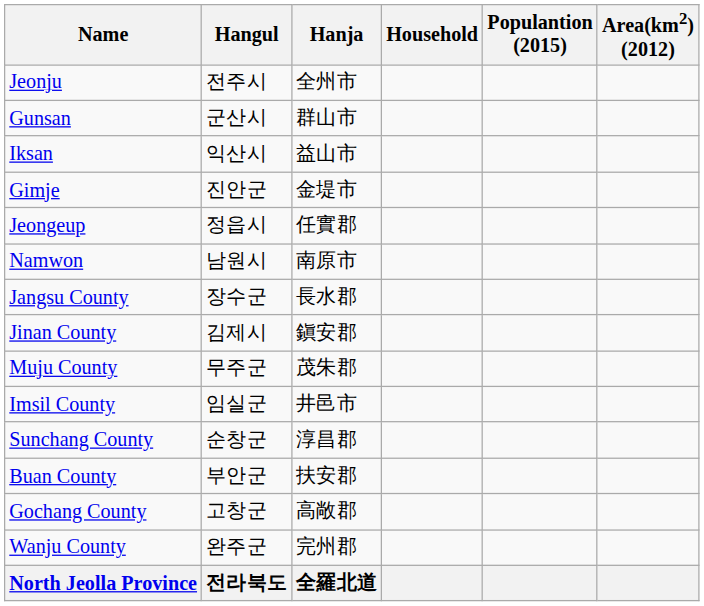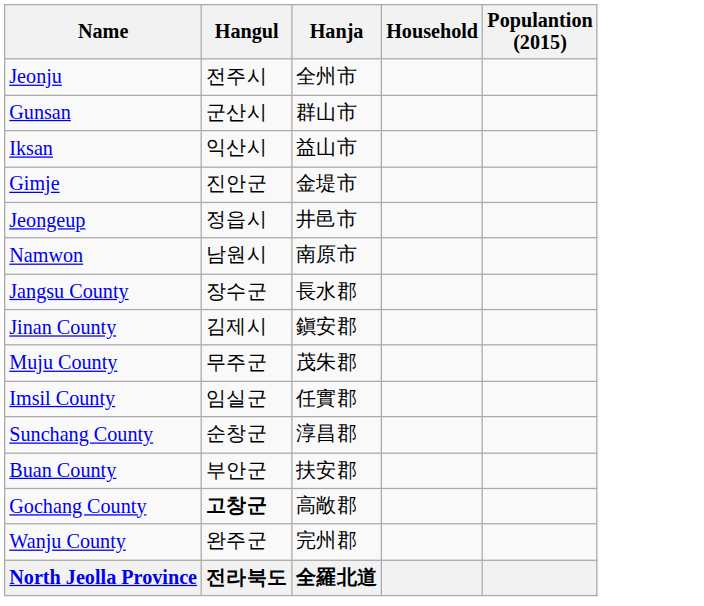 <table class="wikitable sortable">
 <tr>
 <th>Name</th>
 <th>Hangul</th>
 <th>Hanja</th>
 <th>Household</th>
 <th>Populantion<br>(2015)</th>
-<th>Area(km<sup>2</sup>)<br>(2012)</th>
 </tr>
 <tr>
 <td><a href='#'>Jeonju</a></td>
 <td>전주시</td>
 <td>全州市</td>
-<td></td>
 <td></td>
 <td></td>
 </tr>
 <tr>
 <td><a href='#'>Gunsan</a></td>
 <td>군산시</td>
 <td>群山市</td>
 <td></td>
 <td></td>
-<td></td>
 </tr>
 <tr>
 <td><a href='#'>Iksan</a></td>
 <td>익산시</td>
 <td>益山市</td>
-<td></td>
 <td></td>
 <td></td>
 </tr>
 <tr>
 <td><a href='#'>Gimje</a></td>
 <td>진안군</td>
 <td>金堤市</td>
 <td></td>
 <td></td>
-<td></td>
 </tr>
 <tr>
 <td><a href='#'>Jeongeup</a></td>
 <td>정읍시</td>
-<td>任實郡</td>
-<td></td>
+<td>井邑市</td>
 <td></td>
 <td></td>
 </tr>
 <tr>
 <td><a href='#'>Namwon</a></td>
 <td>남원시</td>
 <td>南原市</td>
 <td></td>
 <td></td>
-<td></td>
 </tr>
 <tr>
 <td><a href='#'>Jangsu County</a></td>
 <td>장수군</td>
 <td>長水郡</td>
-<td></td>
 <td></td>
 <td></td>
 </tr>
 <tr>
 <td><a href='#'>Jinan County</a></td>
 <td>김제시</td>
 <td>鎭安郡</td>
 <td></td>
 <td></td>
-<td></td>
 </tr>
 <tr>
 <td><a href='#'>Muju County</a></td>
 <td>무주군</td>
 <td>茂朱郡</td>
 <td></td>
 <td></td>
-<td></td>
 </tr>
 <tr>
 <td><a href='#'>Imsil County</a></td>
 <td>임실군</td>
-<td>井邑市</td>
-<td></td>
+<td>任實郡</td>
 <td></td>
 <td></td>
 </tr>
 <tr>
 <td><a href='#'>Sunchang County</a></td>
 <td>순창군</td>
 <td>淳昌郡</td>
 <td></td>
 <td></td>
-<td></td>
 </tr>
 <tr>
 <td><a href='#'>Buan County</a></td>
 <td>부안군</td>
 <td>扶安郡</td>
 <td></td>
 <td></td>
-<td></td>
 </tr>
 <tr>
 <td><a href='#'>Gochang County</a></td>
-<td>고창군</td>
+<td><strong>고창군</strong></td>
 <td>高敞郡</td>
-<td></td>
 <td></td>
 <td></td>
 </tr>
 <tr>
 <td><a href='#'>Wanju County</a></td>
 <td>완주군</td>
 <td>完州郡</td>
 <td></td>
 <td></td>
-<td></td>
 </tr>
 <tr>
 <th><a href='#'>North Jeolla Province</a></th>
 <th>전라북도</th>
 <th>全羅北道</th>
 <th></th>
 <th></th>
-<th></th>
 </tr>
 </table>
